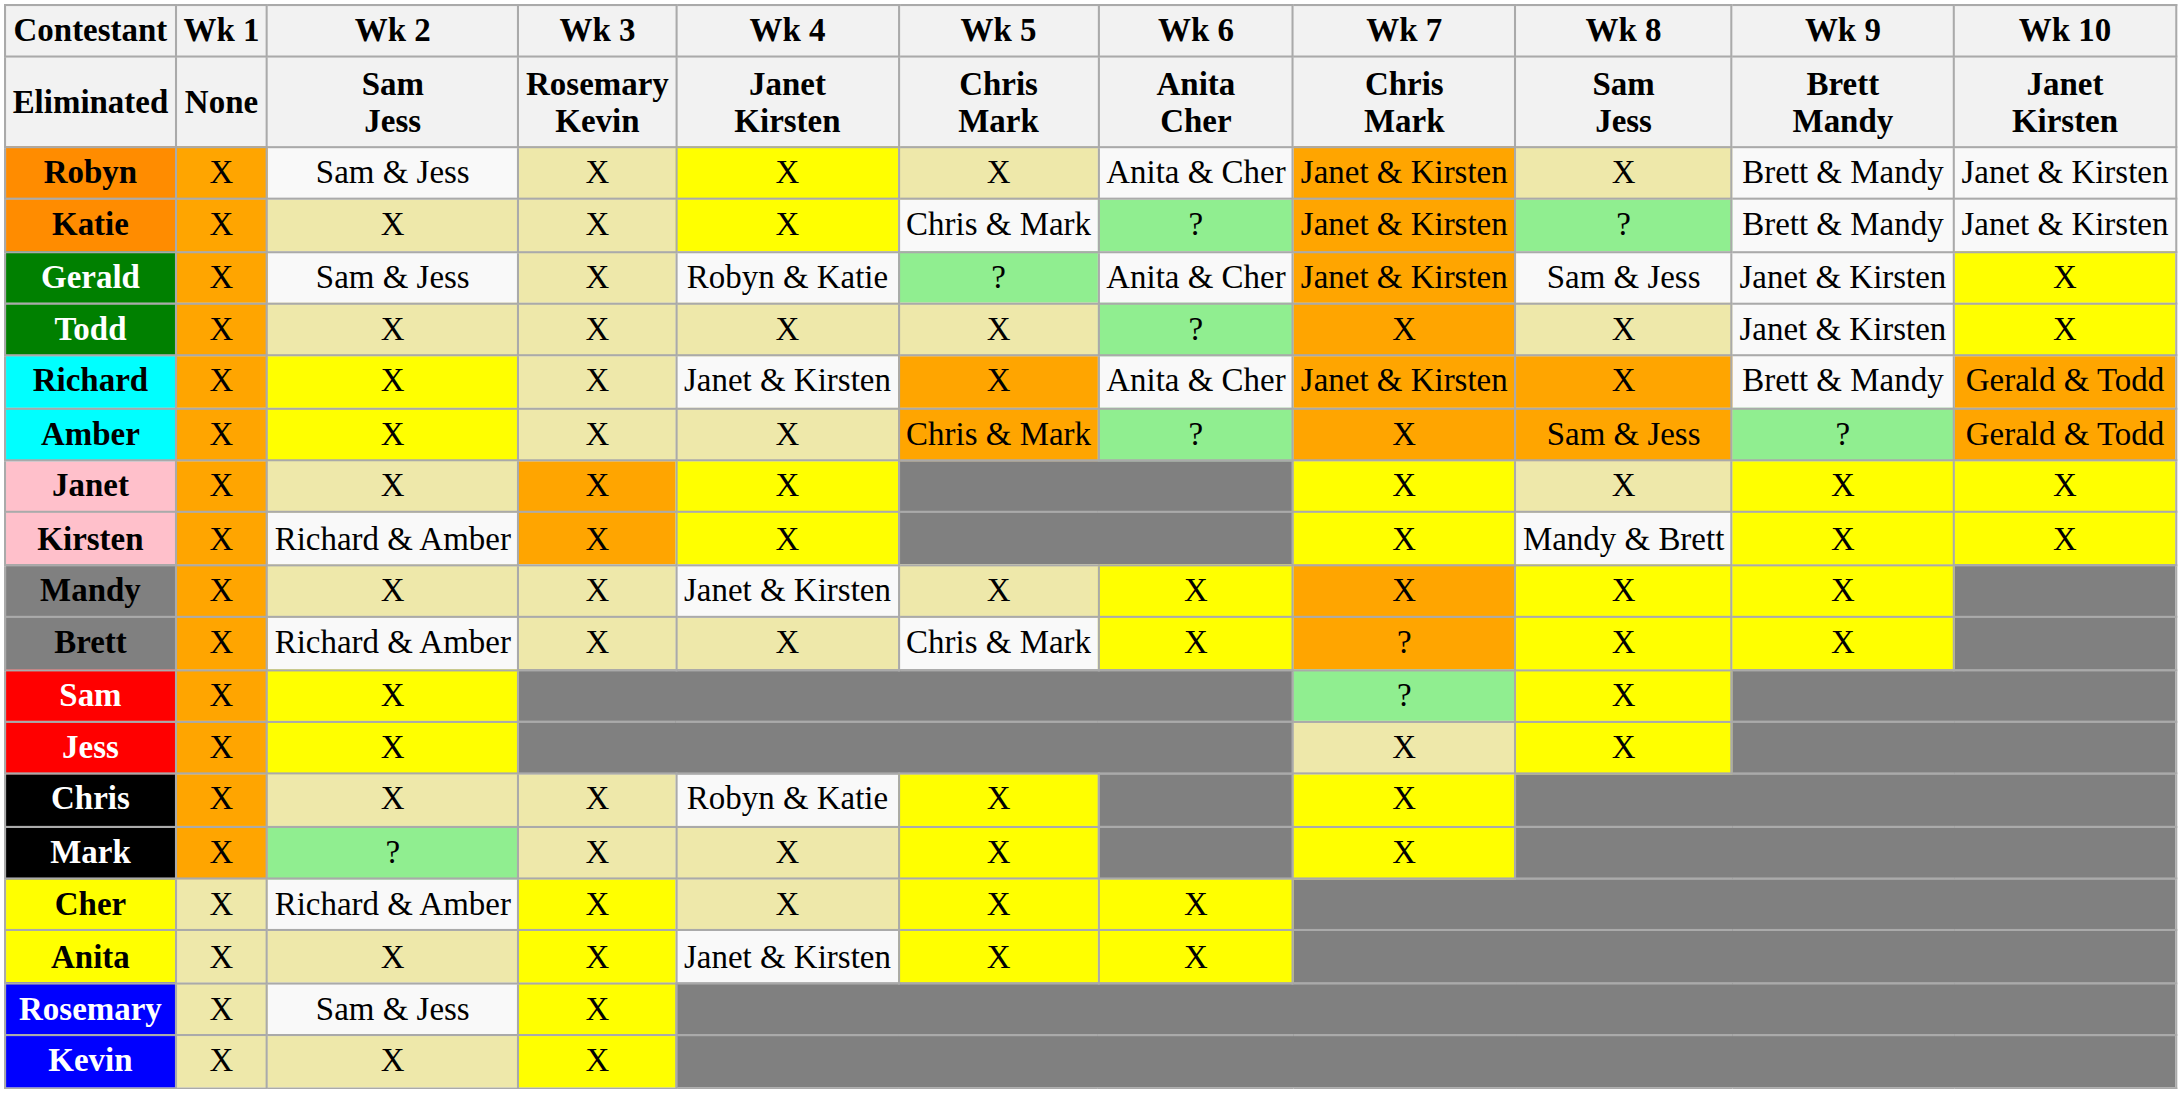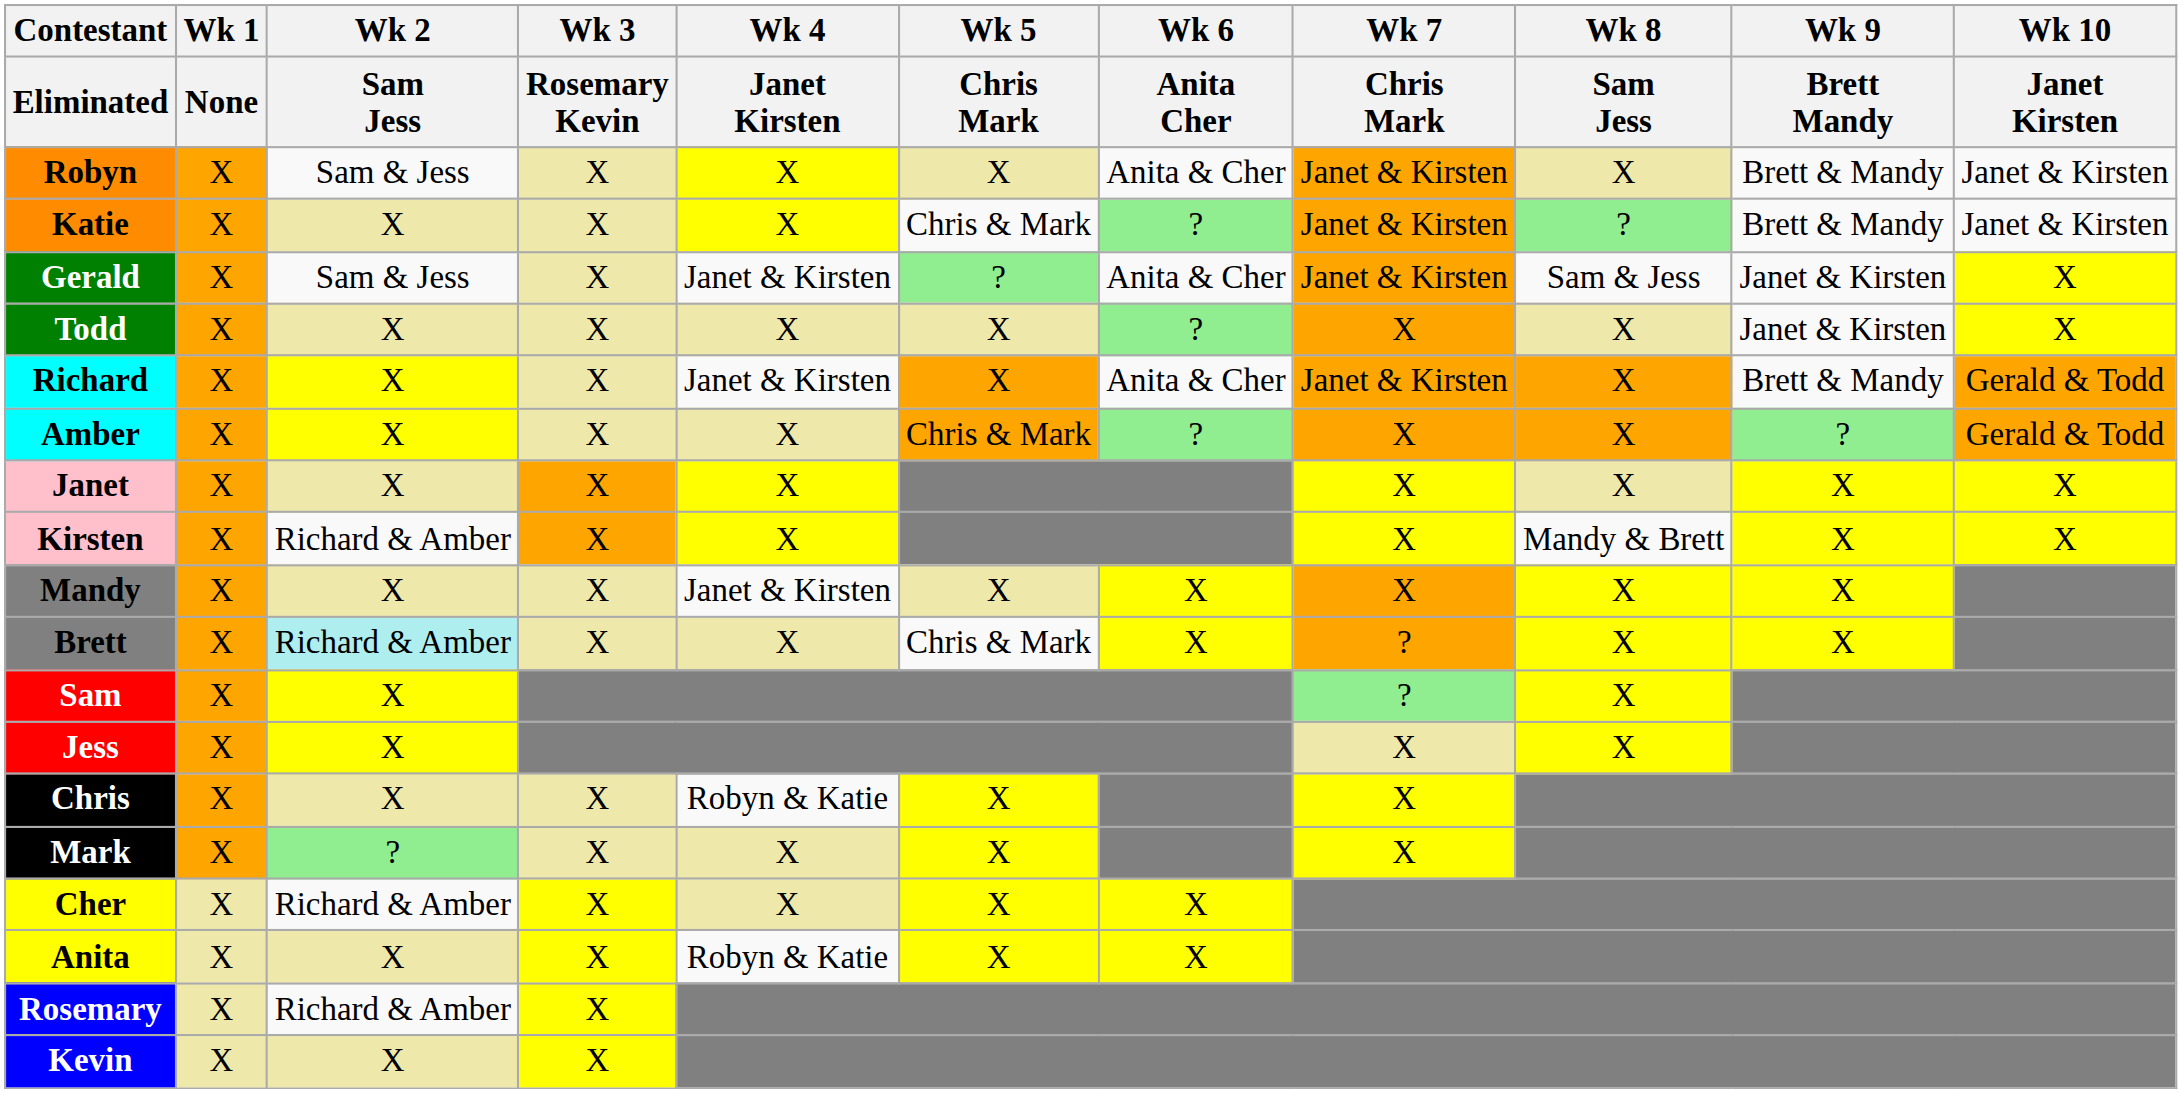 <table class="wikitable" style="text-align:center" align="center">
 <tr>
 <th>Contestant</th>
 <th>Wk 1</th>
 <th>Wk 2</th>
 <th>Wk 3</th>
 <th>Wk 4</th>
 <th>Wk 5</th>
 <th>Wk 6</th>
 <th>Wk 7</th>
 <th>Wk 8</th>
 <th>Wk 9</th>
 <th>Wk 10</th>
 </tr>
 <tr>
 <th>Eliminated</th>
 <th>None</th>
 <th>Sam <br> Jess</th>
 <th>Rosemary <br> Kevin</th>
 <th>Janet <br> Kirsten</th>
 <th>Chris <br> Mark</th>
 <th>Anita <br> Cher</th>
 <th>Chris <br> Mark</th>
 <th>Sam <br> Jess</th>
 <th>Brett <br> Mandy</th>
 <th>Janet <br> Kirsten</th>
 </tr>
 <tr>
 <td style="background:darkorange;color:black;"><strong>Robyn</strong></td>
 <td bgcolor="#FFA500">X</td>
 <td>Sam & Jess</td>
 <td bgcolor="palegoldenrod">X</td>
 <td bgcolor="#FFFF00">X</td>
 <td bgcolor="palegoldenrod">X</td>
 <td>Anita & Cher</td>
 <td bgcolor="FFA500">Janet & Kirsten</td>
 <td bgcolor="palegoldenrod">X</td>
 <td>Brett & Mandy</td>
 <td>Janet & Kirsten</td>
 </tr>
 <tr>
 <td style="background:darkorange;color:black;"><strong>Katie</strong></td>
 <td bgcolor="#FFA500">X</td>
 <td bgcolor="palegoldenrod">X</td>
 <td bgcolor="palegoldenrod">X</td>
 <td bgcolor="#FFFF00">X</td>
 <td>Chris & Mark</td>
 <td bgcolor="#90EE90">?</td>
 <td bgcolor="FFA500">Janet & Kirsten</td>
 <td bgcolor="#90EE90">?</td>
 <td>Brett & Mandy</td>
 <td>Janet & Kirsten</td>
 </tr>
 <tr>
 <td style="background:green;color:white;"><strong>Gerald</strong></td>
 <td bgcolor="#FFA500">X</td>
 <td>Sam & Jess</td>
 <td bgcolor="palegoldenrod">X</td>
-<td>Robyn & Katie</td>
+<td>Janet & Kirsten</td>
 <td bgcolor="#90EE90">?</td>
 <td>Anita & Cher</td>
 <td bgcolor="FFA500">Janet & Kirsten</td>
 <td>Sam & Jess</td>
 <td>Janet & Kirsten</td>
 <td bgcolor="yellow">X</td>
 </tr>
 <tr>
 <td style="background:green;color:white;"><strong>Todd</strong></td>
 <td bgcolor="#FFA500">X</td>
 <td bgcolor="palegoldenrod">X</td>
 <td bgcolor="palegoldenrod">X</td>
 <td bgcolor="palegoldenrod">X</td>
 <td bgcolor="palegoldenrod">X</td>
 <td bgcolor="#90EE90">?</td>
 <td bgcolor="FFA500">X</td>
 <td bgcolor="palegoldenrod">X</td>
 <td>Janet & Kirsten</td>
 <td bgcolor="yellow">X</td>
 </tr>
 <tr>
 <td style="background:aqua;color:black;"><strong>Richard</strong></td>
 <td bgcolor="#FFA500">X</td>
 <td bgcolor="#FFFF00">X</td>
 <td bgcolor="palegoldenrod">X</td>
 <td>Janet & Kirsten</td>
 <td bgcolor="#FFA500">X</td>
 <td>Anita & Cher</td>
 <td bgcolor="FFA500">Janet & Kirsten</td>
 <td bgcolor="FFA500">X</td>
 <td>Brett & Mandy</td>
 <td bgcolor="FFA500">Gerald & Todd</td>
 </tr>
 <tr>
 <td style="background:aqua;color:black;"><strong>Amber</strong></td>
 <td bgcolor="#FFA500">X</td>
 <td bgcolor="#FFFF00">X</td>
 <td bgcolor="palegoldenrod">X</td>
 <td bgcolor="palegoldenrod">X</td>
 <td bgcolor="#FFA500">Chris & Mark</td>
 <td bgcolor="#90EE90">?</td>
 <td bgcolor="FFA500">X</td>
-<td bgcolor="FFA500">Sam & Jess</td>
+<td bgcolor="FFA500">X</td>
 <td bgcolor="#90EE90">?</td>
 <td bgcolor="FFA500">Gerald & Todd</td>
 </tr>
 <tr>
 <td style="background:pink;color:black;"><strong>Janet</strong></td>
 <td bgcolor="#FFA500">X</td>
 <td bgcolor="palegoldenrod">X</td>
 <td bgcolor="#FFA500">X</td>
 <td bgcolor="#FFFF00">X</td>
 <td colspan=2 bgcolor="gray"></td>
 <td bgcolor="yellow">X</td>
 <td bgcolor="palegoldenrod">X</td>
 <td bgcolor="yellow">X</td>
 <td bgcolor="yellow">X</td>
 </tr>
 <tr>
 <td style="background:pink;color:black;"><strong>Kirsten</strong></td>
 <td bgcolor="#FFA500">X</td>
 <td>Richard & Amber</td>
 <td bgcolor="#FFA500">X</td>
 <td bgcolor="#FFFF00">X</td>
 <td colspan=2 bgcolor="gray"></td>
 <td bgcolor="yellow">X</td>
 <td>Mandy & Brett</td>
 <td bgcolor="yellow">X</td>
 <td bgcolor="yellow">X</td>
 </tr>
 <tr>
 <td style="background:gray;color:black;"><strong>Mandy</strong></td>
 <td bgcolor="#FFA500">X</td>
 <td bgcolor="palegoldenrod">X</td>
 <td bgcolor="palegoldenrod">X</td>
 <td>Janet & Kirsten</td>
 <td bgcolor="palegoldenrod">X</td>
 <td bgcolor="#FFFF00">X</td>
 <td bgcolor="FFA500">X</td>
 <td bgcolor="yellow">X</td>
 <td bgcolor="yellow">X</td>
 <td colspan=2 bgcolor="gray"></td>
 </tr>
 <tr>
 <td style="background:gray;color:black;"><strong>Brett</strong></td>
 <td bgcolor="#FFA500">X</td>
-<td>Richard & Amber</td>
+<td style="background: paleturquoise;">Richard & Amber</td>
 <td bgcolor="palegoldenrod">X</td>
 <td bgcolor="palegoldenrod">X</td>
 <td>Chris & Mark</td>
 <td bgcolor="#FFFF00">X</td>
 <td bgcolor="#FFA500">?</td>
 <td bgcolor="yellow">X</td>
 <td bgcolor="yellow">X</td>
 <td colspan=2 bgcolor="gray"></td>
 </tr>
 <tr>
 <td style="background:red;color:white;"><strong>Sam</strong></td>
 <td bgcolor="#FFA500">X</td>
 <td bgcolor="#FFFF00">X</td>
 <td colspan=4 bgcolor="gray"></td>
 <td bgcolor="#90EE90">?</td>
 <td bgcolor="yellow">X</td>
 <td colspan=2 bgcolor="gray"></td>
 </tr>
 <tr>
 <td style="background:red;color:white;"><strong>Jess</strong></td>
 <td bgcolor="#FFA500">X</td>
 <td bgcolor="#FFFF00">X</td>
 <td colspan=4 bgcolor="gray"></td>
 <td bgcolor="palegoldenrod">X</td>
 <td bgcolor="yellow">X</td>
 <td colspan=2 bgcolor="gray"></td>
 </tr>
 <tr>
 <td style="background:black;color:white;"><strong>Chris</strong></td>
 <td bgcolor="#FFA500">X</td>
 <td bgcolor="palegoldenrod">X</td>
 <td bgcolor="palegoldenrod">X</td>
 <td>Robyn & Katie</td>
 <td bgcolor="#FFFF00">X</td>
 <td colspan=1 bgcolor="gray"></td>
 <td bgcolor="yellow">X</td>
 <td colspan=3 bgcolor="gray"></td>
 </tr>
 <tr>
 <td style="background:black;color:white;"><strong>Mark</strong></td>
 <td bgcolor="#FFA500">X</td>
 <td bgcolor="#90EE90">?</td>
 <td bgcolor="palegoldenrod">X</td>
 <td bgcolor="palegoldenrod">X</td>
 <td bgcolor="#FFFF00">X</td>
 <td colspan=1 bgcolor="gray"></td>
 <td bgcolor="yellow">X</td>
 <td colspan=3 bgcolor="gray"></td>
 </tr>
 <tr>
 <td style="background:yellow;color:black;"><strong>Cher</strong></td>
 <td bgcolor="palegoldenrod">X</td>
 <td>Richard & Amber</td>
 <td bgcolor="#FFFF00">X</td>
 <td bgcolor="palegoldenrod">X</td>
 <td bgcolor="#FFFF00">X</td>
 <td bgcolor="#FFFF00">X</td>
 <td colspan=5 bgcolor="gray"></td>
 </tr>
 <tr>
 <td style="background:yellow;color:black;"><strong>Anita</strong></td>
 <td bgcolor="palegoldenrod">X</td>
 <td bgcolor="palegoldenrod">X</td>
 <td bgcolor="#FFFF00">X</td>
-<td>Janet & Kirsten</td>
+<td>Robyn & Katie</td>
 <td bgcolor="#FFFF00">X</td>
 <td bgcolor="#FFFF00">X</td>
 <td colspan=5 bgcolor="gray"></td>
 </tr>
 <tr>
 <td style="background:blue;color:white;"><strong>Rosemary</strong></td>
 <td bgcolor="palegoldenrod">X</td>
-<td>Sam & Jess</td>
+<td>Richard & Amber</td>
 <td bgcolor="#FFFF00">X</td>
 <td colspan=7 bgcolor="gray"></td>
 </tr>
 <tr>
 <td style="background:blue;color:white;"><strong>Kevin</strong></td>
 <td bgcolor="palegoldenrod">X</td>
 <td bgcolor="palegoldenrod">X</td>
 <td bgcolor="#FFFF00">X</td>
 <td colspan=7 bgcolor="gray"></td>
 </tr>
 </table>
